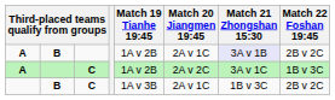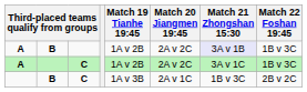 <table class="wikitable" style="text-align:center; font-size:85%">
 <tr>
 <th colspan="3">Third-placed teams<br>qualify from groups</th>
 <th rowspan="4"></th>
 <th>Match 19<br><a href='#'>Tianhe</a><br>19:45</th>
 <th>Match 20<br><a href='#'>Jiangmen</a><br>19:45</th>
 <th>Match 21<br><a href='#'>Zhongshan</a><br>15:30</th>
 <th>Match 22<br><a href='#'>Foshan</a><br>19:45</th>
 </tr>
 <tr>
 <td><strong>A</strong></td>
 <td><strong>B</strong></td>
 <td></td>
 <td>1A v 2B</td>
-<td>2A v 1C</td>
+<td>2A v 2C</td>
 <td style="background: lavender;">3A v 1B</td>
-<td>2B v 2C</td>
+<td>1B v 3C</td>
 </tr>
 <tr style="background:#BBF3BB">
 <td><strong>A</strong></td>
 <td></td>
 <td><strong>C</strong></td>
 <td>1A v 2B</td>
 <td>2A v 2C</td>
 <td>3A v 1C</td>
 <td>1B v 3C</td>
 </tr>
 <tr>
 <td></td>
 <td><strong>B</strong></td>
 <td><strong>C</strong></td>
 <td>1A v 3B</td>
 <td>2A v 1C</td>
 <td>1B v 3C</td>
 <td>2B v 2C</td>
 </tr>
 </table>
